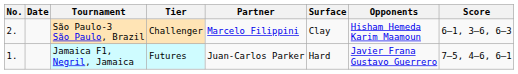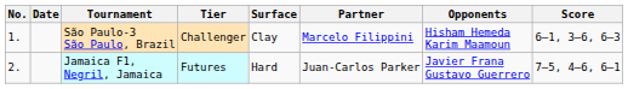 <table class="sortable wikitable">
 <tr>
 <th>No.</th>
 <th>Date</th>
 <th>Tournament</th>
 <th>Tier</th>
+<th>Surface</th>
 <th>Partner</th>
-<th>Surface</th>
 <th>Opponents</th>
 <th class="unsortable">Score</th>
 </tr>
 <tr>
-<td>2.</td>
+<td>1.</td>
 <td></td>
 <td style="background:moccasin;">São Paulo-3<br><a href='#'>São Paulo</a>, Brazil</td>
 <td style="background:moccasin;">Challenger</td>
+<td>Clay</td>
 <td> <a href='#'>Marcelo Filippini</a></td>
-<td>Clay</td>
 <td> <a href='#'>Hisham Hemeda</a> <br>  <a href='#'>Karim Maamoun</a></td>
 <td>6–1, 3–6, 6–3</td>
 </tr>
 <tr>
-<td>1.</td>
+<td>2.</td>
 <td></td>
 <td style=background:#cffcff>Jamaica F1,<br><a href='#'>Negril</a>, Jamaica</td>
 <td style=background:#cffcff>Futures</td>
+<td>Hard</td>
 <td> Juan-Carlos Parker</td>
-<td>Hard</td>
 <td> <a href='#'>Javier Frana</a> <br>  <a href='#'>Gustavo Guerrero</a></td>
 <td>7–5, 4–6, 6–1</td>
 </tr>
 </table>
